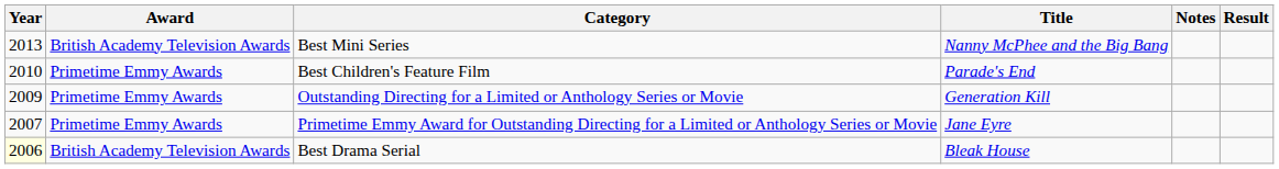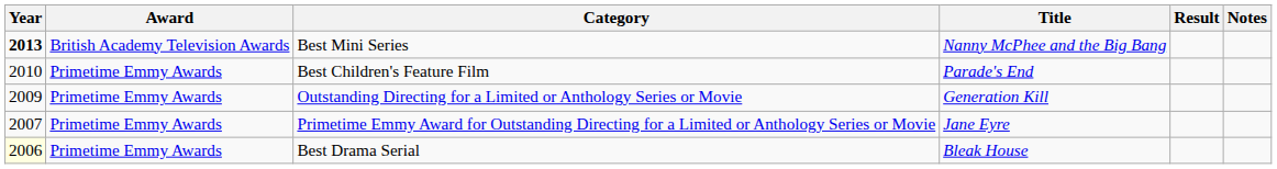 <table class="wikitable">
 <tr>
 <th>Year</th>
 <th>Award</th>
 <th>Category</th>
 <th>Title</th>
+<th>Result</th>
 <th>Notes</th>
-<th>Result</th>
 </tr>
 <tr>
-<td>2013</td>
+<td><strong>2013</strong></td>
 <td><a href='#'>British Academy Television Awards</a></td>
 <td>Best Mini Series</td>
 <td><em><a href='#'>Nanny McPhee and the Big Bang</a></em></td>
 <td></td>
 <td></td>
 </tr>
 <tr>
 <td>2010</td>
 <td><a href='#'>Primetime Emmy Awards</a></td>
 <td>Best Children's Feature Film</td>
 <td><em><a href='#'>Parade's End</a></em></td>
 <td></td>
 <td></td>
 </tr>
 <tr>
 <td>2009</td>
 <td><a href='#'>Primetime Emmy Awards</a></td>
 <td><a href='#'>Outstanding Directing for a Limited or Anthology Series or Movie</a></td>
 <td><em><a href='#'>Generation Kill</a> </em></td>
 <td></td>
 <td></td>
 </tr>
 <tr>
 <td>2007</td>
 <td><a href='#'>Primetime Emmy Awards</a></td>
 <td><a href='#'>Primetime Emmy Award for Outstanding Directing for a Limited or Anthology Series or Movie</a></td>
 <td><em><a href='#'>Jane Eyre</a></em></td>
 <td></td>
 <td></td>
 </tr>
 <tr>
 <td style="background: lightyellow;">2006</td>
-<td><a href='#'>British Academy Television Awards</a></td>
+<td><a href='#'>Primetime Emmy Awards</a></td>
 <td>Best Drama Serial</td>
 <td><em><a href='#'>Bleak House</a></em></td>
 <td></td>
 <td></td>
 </tr>
 </table>
